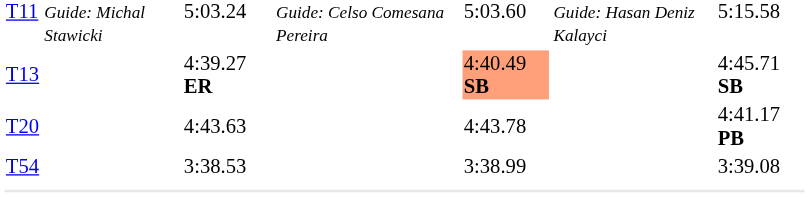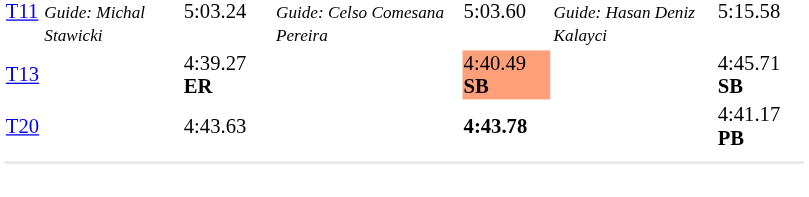 <table>
 <tr>
 <td><a href='#'>T11</a></td>
 <td><br><small><em>Guide: Michal Stawicki</em></small></td>
 <td>5:03.24</td>
 <td><br><small><em>Guide: Celso Comesana Pereira</em></small></td>
 <td>5:03.60</td>
 <td><br><small><em>Guide: Hasan Deniz Kalayci</em></small></td>
 <td>5:15.58</td>
 </tr>
 <tr>
 <td><a href='#'>T13</a></td>
 <td></td>
 <td>4:39.27 <strong>ER</strong></td>
 <td></td>
 <td style="background: lightsalmon;">4:40.49 <strong>SB</strong></td>
 <td></td>
 <td>4:45.71 <strong>SB</strong></td>
 </tr>
 <tr>
 <td><a href='#'>T20</a></td>
 <td></td>
 <td>4:43.63</td>
 <td></td>
-<td>4:43.78</td>
+<td><strong>4:43.78</strong></td>
 <td></td>
 <td>4:41.17 <strong>PB</strong></td>
-</tr>
-<tr>
-<td><a href='#'>T54</a></td>
-<td></td>
-<td>3:38.53</td>
-<td></td>
-<td>3:38.99</td>
-<td></td>
-<td>3:39.08</td>
 </tr>
 <tr>
 <td colspan=7></td>
 </tr>
 <tr>
 </tr>
 <tr bgcolor= e8e8e8>
 <td colspan=7></td>
 </tr>
 </table>
